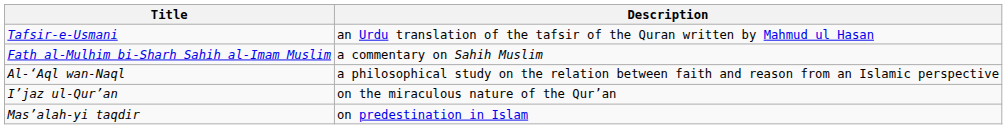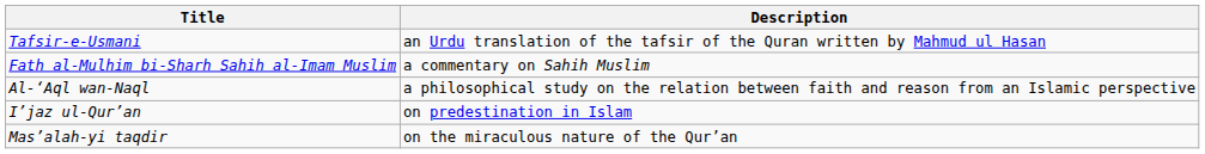 <table class="wikitable">
 <tr>
 <th>Title</th>
 <th>Description</th>
 </tr>
 <tr>
 <td><em><a href='#'>Tafsir-e-Usmani</a></em></td>
 <td>an <a href='#'>Urdu</a> translation of the tafsir of the Quran written by <a href='#'>Mahmud ul Hasan</a></td>
 </tr>
 <tr>
 <td><em><a href='#'>Fath al-Mulhim bi-Sharh Sahih al-Imam Muslim</a></em></td>
 <td>a commentary on <em>Sahih Muslim</em></td>
 </tr>
 <tr>
 <td><em>Al-‘Aql wan-Naql</em></td>
 <td>a philosophical study on the relation between faith and reason from an Islamic perspective</td>
 </tr>
 <tr>
 <td><em>I’jaz ul-Qur’an</em></td>
-<td>on the miraculous nature of the Qur’an</td>
+<td>on <a href='#'>predestination in Islam</a></td>
 </tr>
 <tr>
 <td><em>Mas’alah-yi taqdir</em></td>
-<td>on <a href='#'>predestination in Islam</a></td>
+<td>on the miraculous nature of the Qur’an</td>
 </tr>
 </table>
